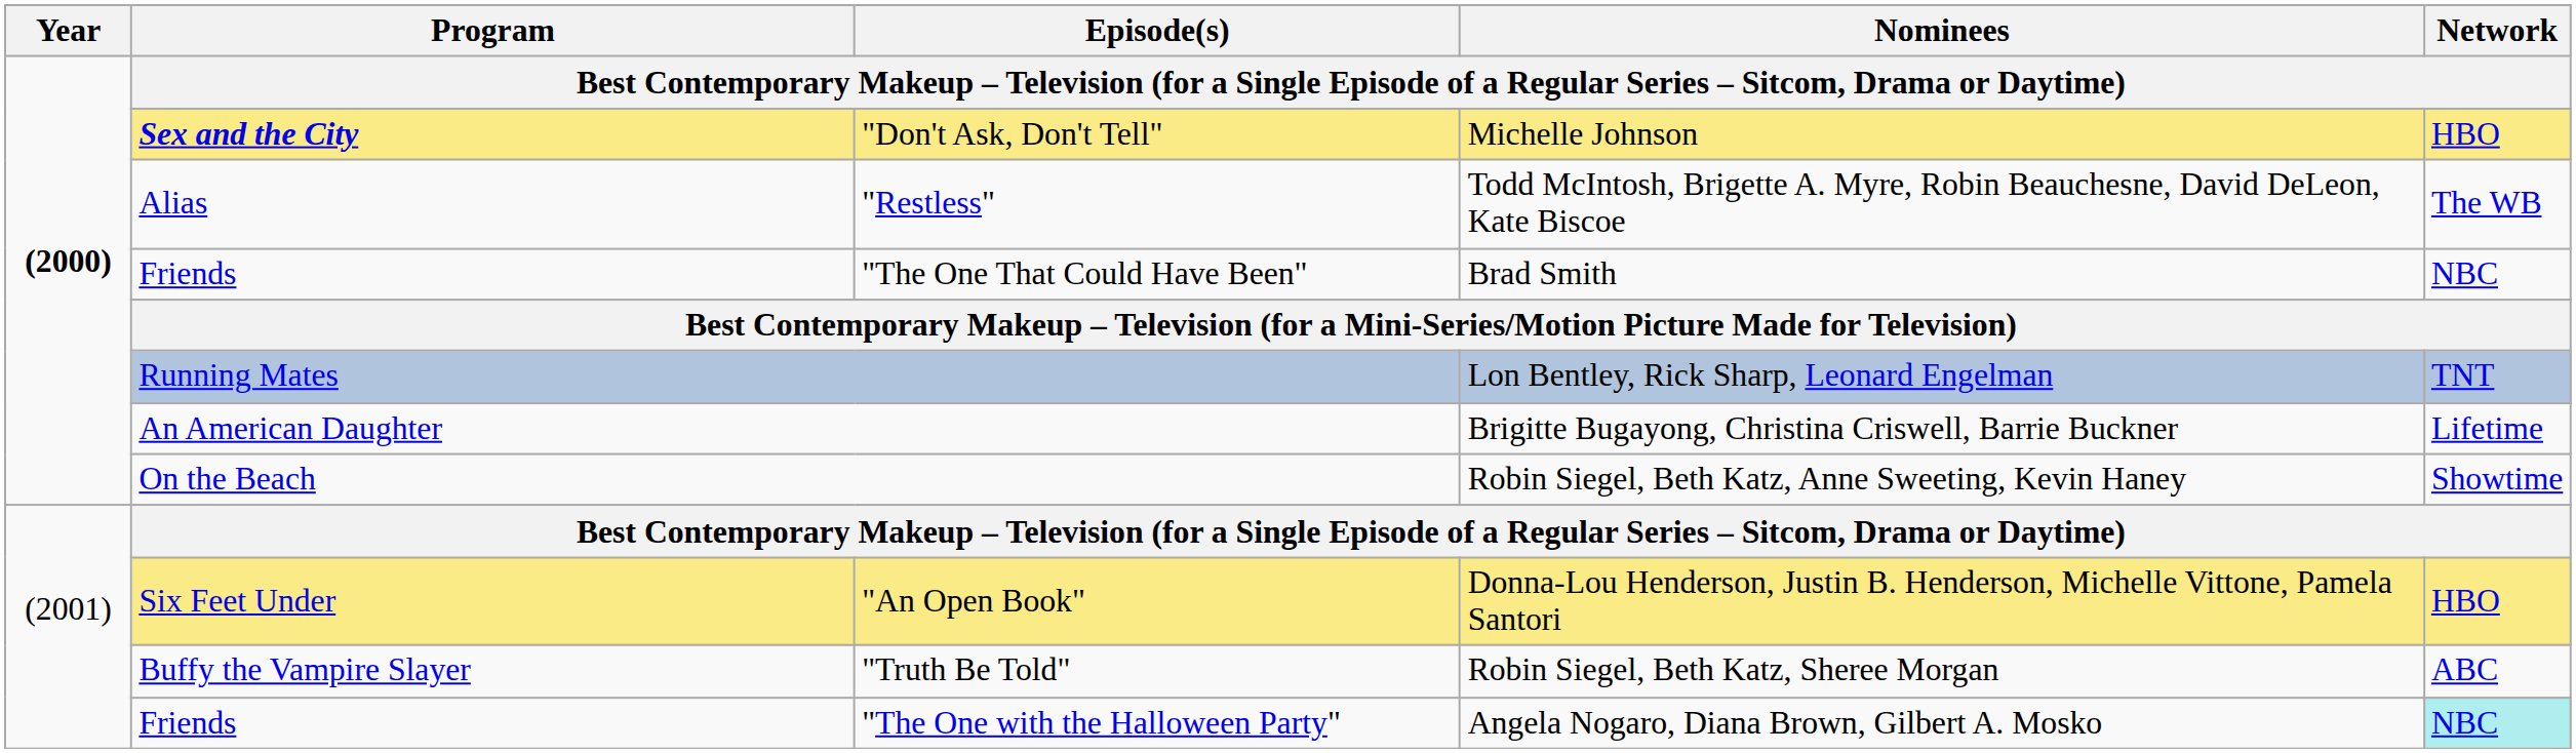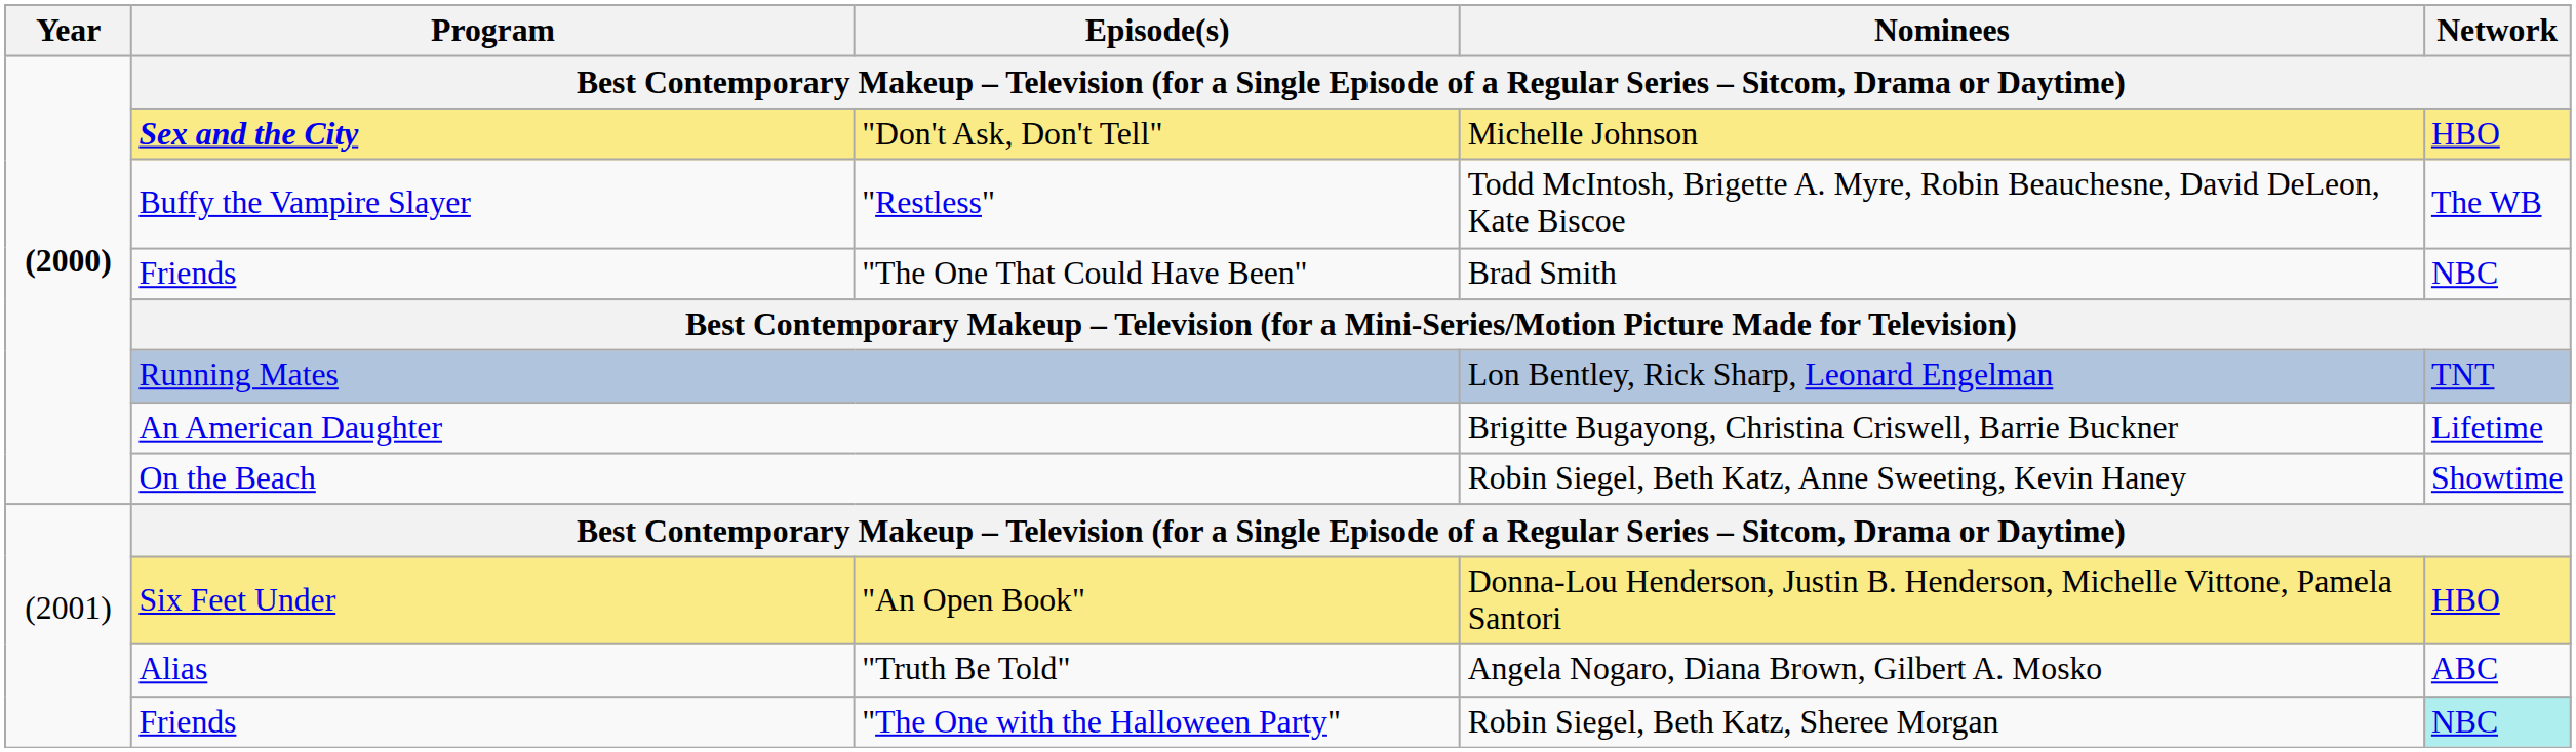 <table class="wikitable" style="width:100%">
 <tr bgcolor="#bebebe">
 <th width="5%">Year</th>
 <th width="30%">Program</th>
 <th width="25%">Episode(s)</th>
 <th width="40%">Nominees</th>
 <th width="5%">Network</th>
 </tr>
 <tr>
 <td rowspan=8 style="text-align:center"><strong>(2000)</strong><br> <br></td>
 <th colspan="4">Best Contemporary Makeup – Television (for a Single Episode of a Regular Series – Sitcom, Drama or Daytime)</th>
 </tr>
 <tr style="background:#FAEB86">
 <td><strong><em><a href='#'>Sex and the City</a><em> <strong></td>
 <td></strong>"Don't Ask, Don't Tell"<strong></td>
 <td></strong>Michelle Johnson<strong></td>
 <td></strong><a href='#'>HBO</a><strong></td>
 </tr>
 <tr>
-<td></em><a href='#'>Alias</a><em></td>
+<td></em><a href='#'>Buffy the Vampire Slayer</a><em></td>
 <td>"<a href='#'>Restless</a>"</td>
 <td>Todd McIntosh, Brigette A. Myre, Robin Beauchesne, David DeLeon, Kate Biscoe</td>
 <td><a href='#'>The WB</a></td>
 </tr>
 <tr>
 <td></em><a href='#'>Friends</a><em></td>
 <td>"The One That Could Have Been"</td>
 <td>Brad Smith</td>
 <td><a href='#'>NBC</a></td>
 </tr>
 <tr>
 <th colspan="4">Best Contemporary Makeup – Television (for a Mini-Series/Motion Picture Made for Television)</th>
 </tr>
 <tr style="background:#B0C4DE;">
 <td colspan="2"></em></strong><a href='#'>Running Mates</a><strong><em></td>
 <td></strong>Lon Bentley, Rick Sharp, <a href='#'>Leonard Engelman</a><strong></td>
 <td></strong><a href='#'>TNT</a><strong></td>
 </tr>
 <tr>
 <td colspan="2"></em><a href='#'>An American Daughter</a><em></td>
 <td>Brigitte Bugayong, Christina Criswell, Barrie Buckner</td>
 <td><a href='#'>Lifetime</a></td>
 </tr>
 <tr>
 <td colspan="2"></em><a href='#'>On the Beach</a><em></td>
 <td>Robin Siegel, Beth Katz, Anne Sweeting, Kevin Haney</td>
 <td><a href='#'>Showtime</a></td>
 </tr>
 <tr>
 <td rowspan=4 style="text-align:center"></strong>(2001)<strong><br> <br></td>
 <th colspan="4">Best Contemporary Makeup – Television (for a Single Episode of a Regular Series – Sitcom, Drama or Daytime)</th>
 </tr>
 <tr style="background:#FAEB86">
 <td></em></strong><a href='#'>Six Feet Under</a><strong><em></td>
 <td></strong>"An Open Book"<strong></td>
 <td></strong>Donna-Lou Henderson, Justin B. Henderson, Michelle Vittone, Pamela Santori<strong></td>
 <td></strong><a href='#'>HBO</a><strong></td>
 </tr>
 <tr>
-<td></em><a href='#'>Buffy the Vampire Slayer</a><em></td>
+<td></em><a href='#'>Alias</a><em></td>
 <td>"Truth Be Told"</td>
-<td>Robin Siegel, Beth Katz, Sheree Morgan</td>
+<td>Angela Nogaro, Diana Brown, Gilbert A. Mosko</td>
 <td><a href='#'>ABC</a></td>
 </tr>
 <tr>
 <td></em><a href='#'>Friends</a><em></td>
 <td>"<a href='#'>The One with the Halloween Party</a>"</td>
-<td>Angela Nogaro, Diana Brown, Gilbert A. Mosko</td>
+<td>Robin Siegel, Beth Katz, Sheree Morgan</td>
 <td style="background: paleturquoise;"><a href='#'>NBC</a></td>
 </tr>
 </table>
